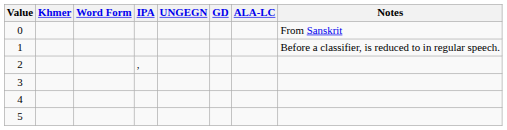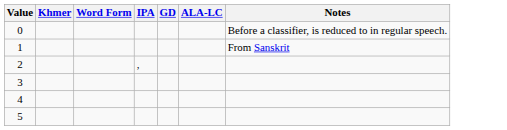 <table class="wikitable">
 <tr>
 <th>Value</th>
 <th><a href='#'>Khmer</a></th>
 <th><a href='#'>Word Form</a></th>
 <th><a href='#'>IPA</a></th>
-<th><a href='#'>UNGEGN</a></th>
 <th><a href='#'>GD</a></th>
 <th><a href='#'>ALA-LC</a></th>
 <th>Notes</th>
 </tr>
 <tr>
 <td align=center>0</td>
 <td></td>
 <td></td>
 <td></td>
 <td></td>
 <td></td>
-<td></td>
-<td>From <a href='#'>Sanskrit</a> </td>
+<td>Before a classifier,  is reduced to  in regular speech.</td>
 </tr>
 <tr>
 <td align=center>1</td>
 <td></td>
 <td></td>
 <td></td>
 <td></td>
 <td></td>
-<td></td>
-<td>Before a classifier,  is reduced to  in regular speech.</td>
+<td>From <a href='#'>Sanskrit</a> </td>
 </tr>
 <tr>
 <td align=center>2</td>
 <td></td>
 <td></td>
 <td>, </td>
 <td></td>
 <td></td>
 <td></td>
-<td></td>
 </tr>
 <tr>
 <td align=center>3</td>
-<td></td>
 <td></td>
 <td></td>
 <td></td>
 <td></td>
 <td></td>
 <td></td>
 </tr>
 <tr>
 <td align=center>4</td>
 <td></td>
 <td></td>
 <td></td>
 <td></td>
 <td></td>
 <td></td>
-<td></td>
 </tr>
 <tr>
 <td align=center>5</td>
 <td></td>
 <td></td>
 <td></td>
 <td></td>
 <td></td>
 <td></td>
-<td></td>
 </tr>
 </table>
